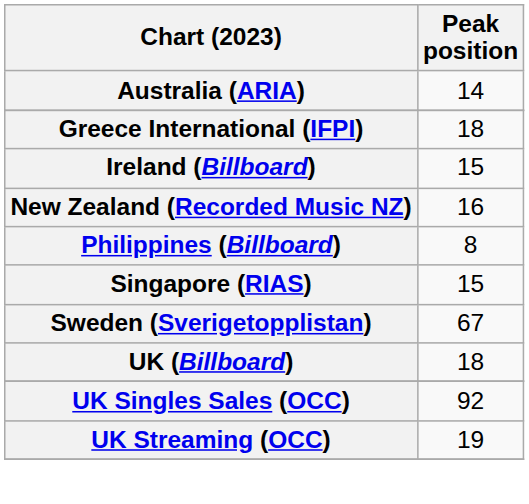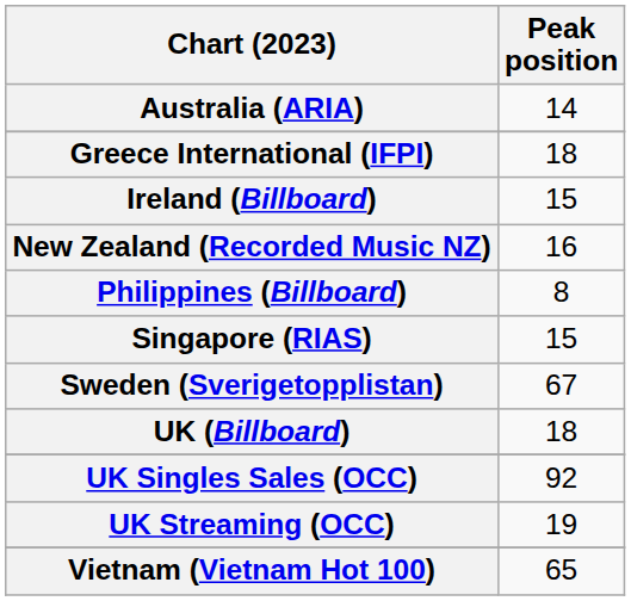 <table class="wikitable sortable plainrowheaders" style="text-align:center">
 <tr>
 <th scope="col">Chart (2023)</th>
 <th scope="col">Peak<br>position</th>
 </tr>
 <tr>
 <th scope="row">Australia (<a href='#'>ARIA</a>)</th>
 <td>14</td>
 </tr>
 <tr>
 </tr>
 <tr>
 </tr>
 <tr>
 </tr>
 <tr>
 <th scope="row">Greece International (<a href='#'>IFPI</a>)</th>
 <td>18</td>
 </tr>
 <tr>
 <th scope="row">Ireland (<em><a href='#'>Billboard</a></em>)</th>
 <td>15</td>
 </tr>
 <tr>
 <th scope="row">New Zealand (<a href='#'>Recorded Music NZ</a>)</th>
 <td>16</td>
 </tr>
 <tr>
 <th scope="row"><a href='#'>Philippines</a> (<em><a href='#'>Billboard</a></em>)</th>
 <td>8</td>
 </tr>
 <tr>
 <th scope="row">Singapore (<a href='#'>RIAS</a>)</th>
 <td>15</td>
 </tr>
 <tr>
 <th scope="row">Sweden (<a href='#'>Sverigetopplistan</a>)</th>
 <td>67</td>
 </tr>
 <tr>
 <th scope="row">UK (<em><a href='#'>Billboard</a></em>)</th>
 <td>18</td>
 </tr>
 <tr>
 </tr>
 <tr>
 <th scope="row"><a href='#'>UK Singles Sales</a> (<a href='#'>OCC</a>)</th>
 <td>92</td>
 </tr>
 <tr>
 <th scope="row"><a href='#'>UK Streaming</a> (<a href='#'>OCC</a>)</th>
 <td>19</td>
 </tr>
 <tr>
 </tr>
+<tr>
+<th scope="row">Vietnam (<a href='#'>Vietnam Hot 100</a>)</th>
+<td>65</td>
+</tr>
 </table>
